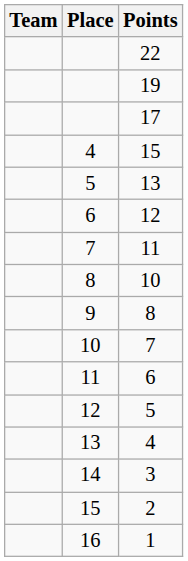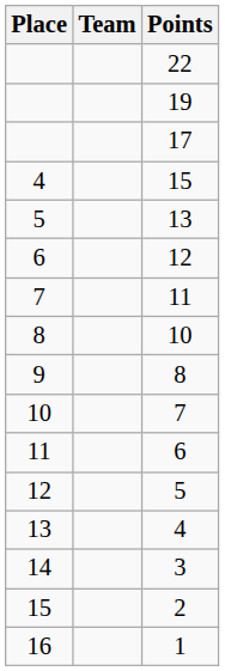 <table class="wikitable" style="text-align:center">
 <tr>
+<th>Place</th>
 <th>Team</th>
-<th>Place</th>
 <th>Points</th>
 </tr>
 <tr>
+<td></td>
 <td align=left></td>
-<td></td>
 <td>22</td>
 </tr>
 <tr>
+<td></td>
 <td align=left></td>
-<td></td>
 <td>19</td>
 </tr>
 <tr>
+<td></td>
 <td align=left></td>
-<td></td>
 <td>17</td>
 </tr>
 <tr>
+<td>4</td>
 <td align=left></td>
-<td>4</td>
 <td>15</td>
 </tr>
 <tr>
+<td>5</td>
 <td align=left></td>
-<td>5</td>
 <td>13</td>
 </tr>
 <tr>
+<td>6</td>
 <td align=left></td>
-<td>6</td>
 <td>12</td>
 </tr>
 <tr>
+<td>7</td>
 <td align=left></td>
-<td>7</td>
 <td>11</td>
 </tr>
 <tr>
+<td>8</td>
 <td align=left></td>
-<td>8</td>
 <td>10</td>
 </tr>
 <tr>
+<td>9</td>
 <td align=left></td>
-<td>9</td>
 <td>8</td>
 </tr>
 <tr>
+<td>10</td>
 <td align=left></td>
-<td>10</td>
 <td>7</td>
 </tr>
 <tr>
+<td>11</td>
 <td align=left></td>
-<td>11</td>
 <td>6</td>
 </tr>
 <tr>
+<td>12</td>
 <td align=left></td>
-<td>12</td>
 <td>5</td>
 </tr>
 <tr>
+<td>13</td>
 <td align=left></td>
-<td>13</td>
 <td>4</td>
 </tr>
 <tr>
+<td>14</td>
 <td align=left></td>
-<td>14</td>
 <td>3</td>
 </tr>
 <tr>
+<td>15</td>
 <td align=left></td>
-<td>15</td>
 <td>2</td>
 </tr>
 <tr>
+<td>16</td>
 <td align=left></td>
-<td>16</td>
 <td>1</td>
 </tr>
 </table>
